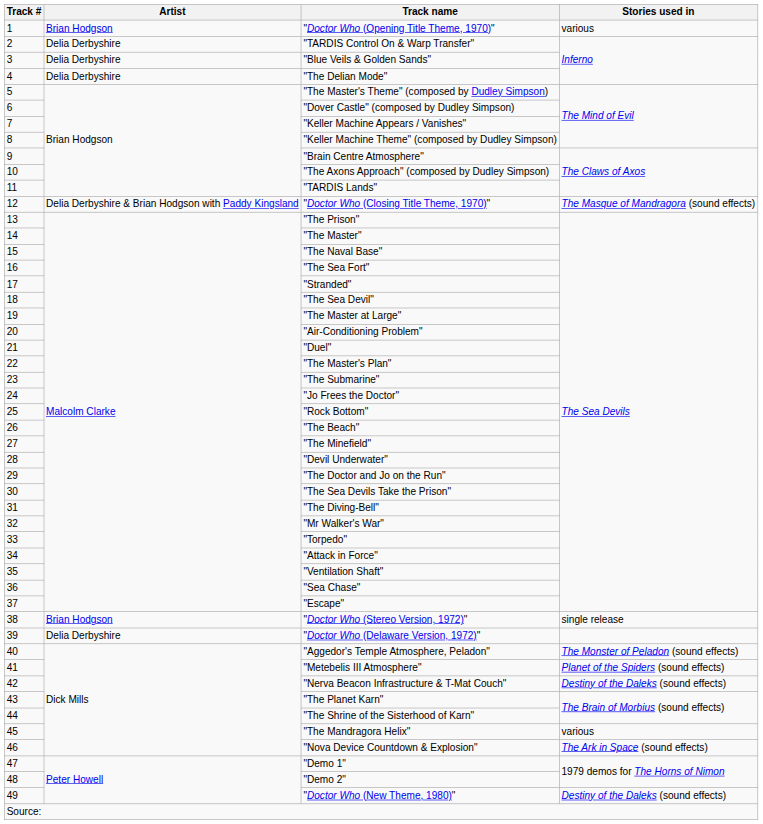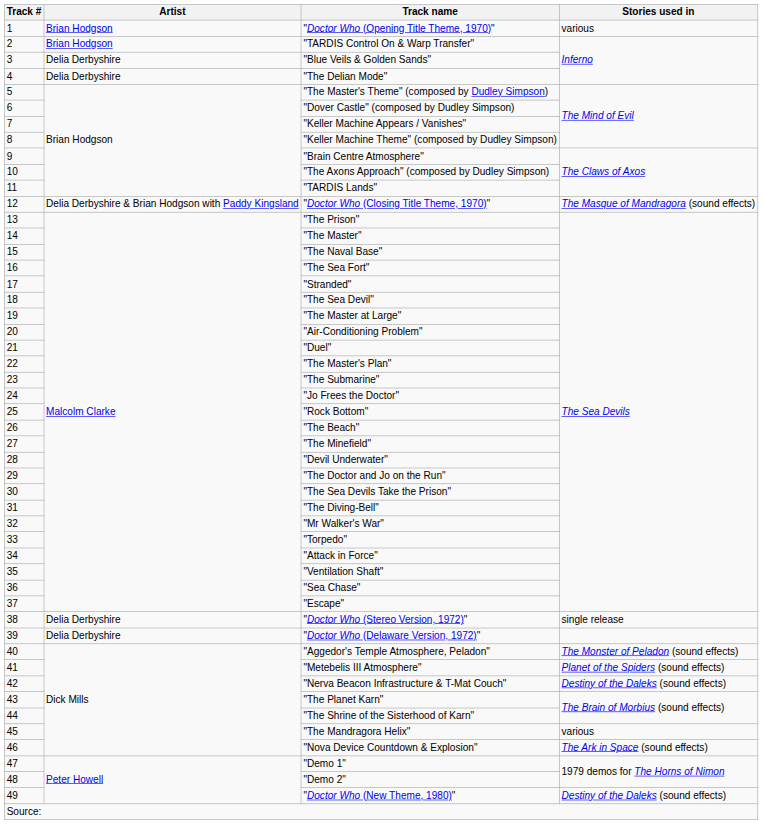 <table class="wikitable">
 <tr>
 <th>Track #</th>
 <th>Artist</th>
 <th>Track name</th>
 <th>Stories used in</th>
 </tr>
 <tr>
 <td>1</td>
 <td><a href='#'>Brian Hodgson</a></td>
 <td>"<a href='#'><em>Doctor Who</em> (Opening Title Theme, 1970)</a>"</td>
 <td>various</td>
 </tr>
 <tr>
 <td>2</td>
-<td>Delia Derbyshire</td>
+<td><a href='#'>Brian Hodgson</a></td>
 <td>"TARDIS Control On & Warp Transfer"</td>
 <td rowspan=3><em><a href='#'>Inferno</a></em></td>
 </tr>
 <tr>
 <td>3</td>
 <td>Delia Derbyshire</td>
 <td>"Blue Veils & Golden Sands"</td>
 </tr>
 <tr>
 <td>4</td>
 <td>Delia Derbyshire</td>
 <td>"The Delian Mode"</td>
 </tr>
 <tr>
 <td>5</td>
 <td rowspan=7>Brian Hodgson</td>
 <td>"The Master's Theme" (composed by <a href='#'>Dudley Simpson</a>)</td>
 <td rowspan=4><em><a href='#'>The Mind of Evil</a></em></td>
 </tr>
 <tr>
 <td>6</td>
 <td>"Dover Castle" (composed by Dudley Simpson)</td>
 </tr>
 <tr>
 <td>7</td>
 <td>"Keller Machine Appears / Vanishes"</td>
 </tr>
 <tr>
 <td>8</td>
 <td>"Keller Machine Theme" (composed by Dudley Simpson)</td>
 </tr>
 <tr>
 <td>9</td>
 <td>"Brain Centre Atmosphere"</td>
 <td rowspan=3><em><a href='#'>The Claws of Axos</a></em></td>
 </tr>
 <tr>
 <td>10</td>
 <td>"The Axons Approach" (composed by Dudley Simpson)</td>
 </tr>
 <tr>
 <td>11</td>
 <td>"TARDIS Lands"</td>
 </tr>
 <tr>
 <td>12</td>
 <td>Delia Derbyshire & Brian Hodgson with <a href='#'>Paddy Kingsland</a></td>
 <td>"<a href='#'><em>Doctor Who</em> (Closing Title Theme, 1970)</a>"</td>
 <td><em><a href='#'>The Masque of Mandragora</a></em> (sound effects)</td>
 </tr>
 <tr>
 <td>13</td>
 <td rowspan=25><a href='#'>Malcolm Clarke</a></td>
 <td>"The Prison"</td>
 <td rowspan=25><em><a href='#'>The Sea Devils</a></em></td>
 </tr>
 <tr>
 <td>14</td>
 <td>"The Master"</td>
 </tr>
 <tr>
 <td>15</td>
 <td>"The Naval Base"</td>
 </tr>
 <tr>
 <td>16</td>
 <td>"The Sea Fort"</td>
 </tr>
 <tr>
 <td>17</td>
 <td>"Stranded"</td>
 </tr>
 <tr>
 <td>18</td>
 <td>"The Sea Devil"</td>
 </tr>
 <tr>
 <td>19</td>
 <td>"The Master at Large"</td>
 </tr>
 <tr>
 <td>20</td>
 <td>"Air-Conditioning Problem"</td>
 </tr>
 <tr>
 <td>21</td>
 <td>"Duel"</td>
 </tr>
 <tr>
 <td>22</td>
 <td>"The Master's Plan"</td>
 </tr>
 <tr>
 <td>23</td>
 <td>"The Submarine"</td>
 </tr>
 <tr>
 <td>24</td>
 <td>"Jo Frees the Doctor"</td>
 </tr>
 <tr>
 <td>25</td>
 <td>"Rock Bottom"</td>
 </tr>
 <tr>
 <td>26</td>
 <td>"The Beach"</td>
 </tr>
 <tr>
 <td>27</td>
 <td>"The Minefield"</td>
 </tr>
 <tr>
 <td>28</td>
 <td>"Devil Underwater"</td>
 </tr>
 <tr>
 <td>29</td>
 <td>"The Doctor and Jo on the Run"</td>
 </tr>
 <tr>
 <td>30</td>
 <td>"The Sea Devils Take the Prison"</td>
 </tr>
 <tr>
 <td>31</td>
 <td>"The Diving-Bell"</td>
 </tr>
 <tr>
 <td>32</td>
 <td>"Mr Walker's War"</td>
 </tr>
 <tr>
 <td>33</td>
 <td>"Torpedo"</td>
 </tr>
 <tr>
 <td>34</td>
 <td>"Attack in Force"</td>
 </tr>
 <tr>
 <td>35</td>
 <td>"Ventilation Shaft"</td>
 </tr>
 <tr>
 <td>36</td>
 <td>"Sea Chase"</td>
 </tr>
 <tr>
 <td>37</td>
 <td>"Escape"</td>
 </tr>
 <tr>
 <td>38</td>
-<td><a href='#'>Brian Hodgson</a></td>
+<td>Delia Derbyshire</td>
 <td>"<a href='#'><em>Doctor Who</em> (Stereo Version, 1972)</a>"</td>
 <td>single release</td>
 </tr>
 <tr>
 <td>39</td>
 <td>Delia Derbyshire</td>
 <td>"<a href='#'><em>Doctor Who</em> (Delaware Version, 1972)</a>"</td>
 <td></td>
 </tr>
 <tr>
 <td>40</td>
 <td rowspan=7>Dick Mills</td>
 <td>"Aggedor's Temple Atmosphere, Peladon"</td>
 <td><em><a href='#'>The Monster of Peladon</a></em> (sound effects)</td>
 </tr>
 <tr>
 <td>41</td>
 <td>"Metebelis III Atmosphere"</td>
 <td><em><a href='#'>Planet of the Spiders</a></em> (sound effects)</td>
 </tr>
 <tr>
 <td>42</td>
 <td>"Nerva Beacon Infrastructure & T-Mat Couch"</td>
 <td><em><a href='#'>Destiny of the Daleks</a></em> (sound effects)</td>
 </tr>
 <tr>
 <td>43</td>
 <td>"The Planet Karn"</td>
 <td rowspan=2><em><a href='#'>The Brain of Morbius</a></em> (sound effects)</td>
 </tr>
 <tr>
 <td>44</td>
 <td>"The Shrine of the Sisterhood of Karn"</td>
 </tr>
 <tr>
 <td>45</td>
 <td>"The Mandragora Helix"</td>
 <td>various</td>
 </tr>
 <tr>
 <td>46</td>
 <td>"Nova Device Countdown & Explosion"</td>
 <td><em><a href='#'>The Ark in Space</a></em> (sound effects)</td>
 </tr>
 <tr>
 <td>47</td>
 <td rowspan=3><a href='#'>Peter Howell</a></td>
 <td>"Demo 1"</td>
 <td rowspan=2>1979 demos for <em><a href='#'>The Horns of Nimon</a></em></td>
 </tr>
 <tr>
 <td>48</td>
 <td>"Demo 2"</td>
 </tr>
 <tr>
 <td>49</td>
 <td>"<a href='#'><em>Doctor Who</em> (New Theme, 1980)</a>"</td>
 <td><em><a href='#'>Destiny of the Daleks</a></em> (sound effects)</td>
 </tr>
 <tr>
 <td colspan=4>Source:</td>
 </tr>
 </table>
